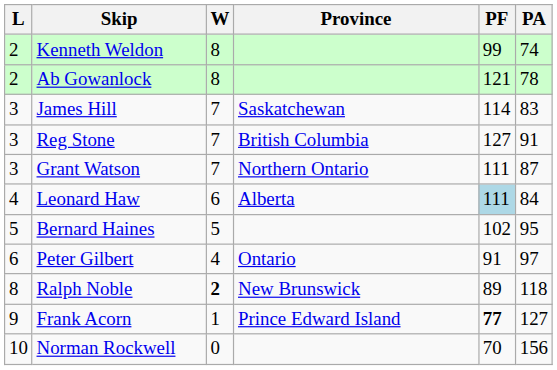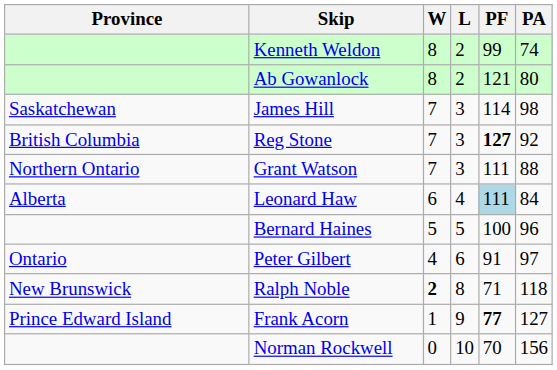 <table class="wikitable">
 <tr>
-<th bgcolor="#efefef" width="15">L</th>
+<th bgcolor="#efefef" width="200">Province</th>
 <th bgcolor="#efefef" width="140">Skip</th>
 <th bgcolor="#efefef" width="15">W</th>
-<th bgcolor="#efefef" width="200">Province</th>
+<th bgcolor="#efefef" width="15">L</th>
 <th bgcolor="#efefef" width="15">PF</th>
 <th bgcolor="#efefef" width="15">PA</th>
 </tr>
 <tr bgcolor=#ccffcc>
-<td>2</td>
+<td></td>
 <td><a href='#'>Kenneth Weldon</a></td>
 <td>8</td>
-<td></td>
+<td>2</td>
 <td>99</td>
 <td>74</td>
 </tr>
 <tr bgcolor=#ccffcc>
-<td>2</td>
+<td></td>
 <td><a href='#'>Ab Gowanlock</a></td>
 <td>8</td>
-<td></td>
+<td>2</td>
 <td>121</td>
-<td>78</td>
+<td>80</td>
 </tr>
 <tr>
-<td>3</td>
+<td><a href='#'>Saskatchewan</a></td>
 <td><a href='#'>James Hill</a></td>
 <td>7</td>
-<td><a href='#'>Saskatchewan</a></td>
+<td>3</td>
 <td>114</td>
-<td>83</td>
+<td>98</td>
 </tr>
 <tr>
-<td>3</td>
+<td><a href='#'>British Columbia</a></td>
 <td><a href='#'>Reg Stone</a></td>
 <td>7</td>
-<td><a href='#'>British Columbia</a></td>
-<td>127</td>
-<td>91</td>
+<td>3</td>
+<td><strong>127</strong></td>
+<td>92</td>
 </tr>
 <tr>
-<td>3</td>
+<td><a href='#'>Northern Ontario</a></td>
 <td><a href='#'>Grant Watson</a></td>
 <td>7</td>
-<td><a href='#'>Northern Ontario</a></td>
+<td>3</td>
 <td>111</td>
-<td>87</td>
+<td>88</td>
 </tr>
 <tr>
-<td>4</td>
+<td><a href='#'>Alberta</a></td>
 <td><a href='#'>Leonard Haw</a></td>
 <td>6</td>
-<td><a href='#'>Alberta</a></td>
+<td>4</td>
 <td style="background: lightblue;">111</td>
 <td>84</td>
 </tr>
 <tr>
-<td>5</td>
+<td></td>
 <td><a href='#'>Bernard Haines</a></td>
 <td>5</td>
-<td></td>
-<td>102</td>
-<td>95</td>
+<td>5</td>
+<td>100</td>
+<td>96</td>
 </tr>
 <tr>
-<td>6</td>
+<td><a href='#'>Ontario</a></td>
 <td><a href='#'>Peter Gilbert</a></td>
 <td>4</td>
-<td><a href='#'>Ontario</a></td>
+<td>6</td>
 <td>91</td>
 <td>97</td>
 </tr>
 <tr>
-<td>8</td>
+<td><a href='#'>New Brunswick</a></td>
 <td><a href='#'>Ralph Noble</a></td>
 <td><strong>2</strong></td>
-<td><a href='#'>New Brunswick</a></td>
-<td>89</td>
+<td>8</td>
+<td>71</td>
 <td>118</td>
 </tr>
 <tr>
-<td>9</td>
+<td><a href='#'>Prince Edward Island</a></td>
 <td><a href='#'>Frank Acorn</a></td>
 <td>1</td>
-<td><a href='#'>Prince Edward Island</a></td>
+<td>9</td>
 <td><strong>77</strong></td>
 <td>127</td>
 </tr>
 <tr>
-<td>10</td>
+<td></td>
 <td><a href='#'>Norman Rockwell</a></td>
 <td>0</td>
-<td></td>
+<td>10</td>
 <td>70</td>
 <td>156</td>
 </tr>
 </table>
